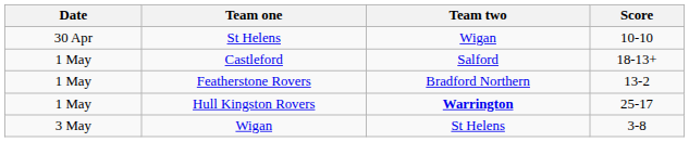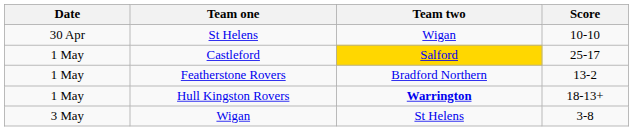 <table class="wikitable" style="text-align: center">
 <tr>
 <th width=150>Date</th>
 <th width=250>Team one</th>
 <th width=250>Team two</th>
 <th width=100>Score</th>
 </tr>
 <tr>
 <td>30 Apr</td>
 <td><a href='#'>St Helens</a></td>
 <td><a href='#'>Wigan</a></td>
 <td>10-10</td>
 </tr>
 <tr>
 <td>1 May</td>
 <td><a href='#'>Castleford</a></td>
-<td><a href='#'>Salford</a></td>
-<td>18-13+</td>
+<td style="background: gold;"><a href='#'>Salford</a></td>
+<td>25-17</td>
 </tr>
 <tr>
 <td>1 May</td>
 <td><a href='#'>Featherstone Rovers</a></td>
 <td><a href='#'>Bradford Northern</a></td>
 <td>13-2</td>
 </tr>
 <tr>
 <td>1 May</td>
 <td><a href='#'>Hull Kingston Rovers</a></td>
 <td><strong><a href='#'>Warrington</a></strong></td>
-<td>25-17</td>
+<td>18-13+</td>
 </tr>
 <tr>
 <td>3 May</td>
 <td><a href='#'>Wigan</a></td>
 <td><a href='#'>St Helens</a></td>
 <td>3-8</td>
 </tr>
 </table>
